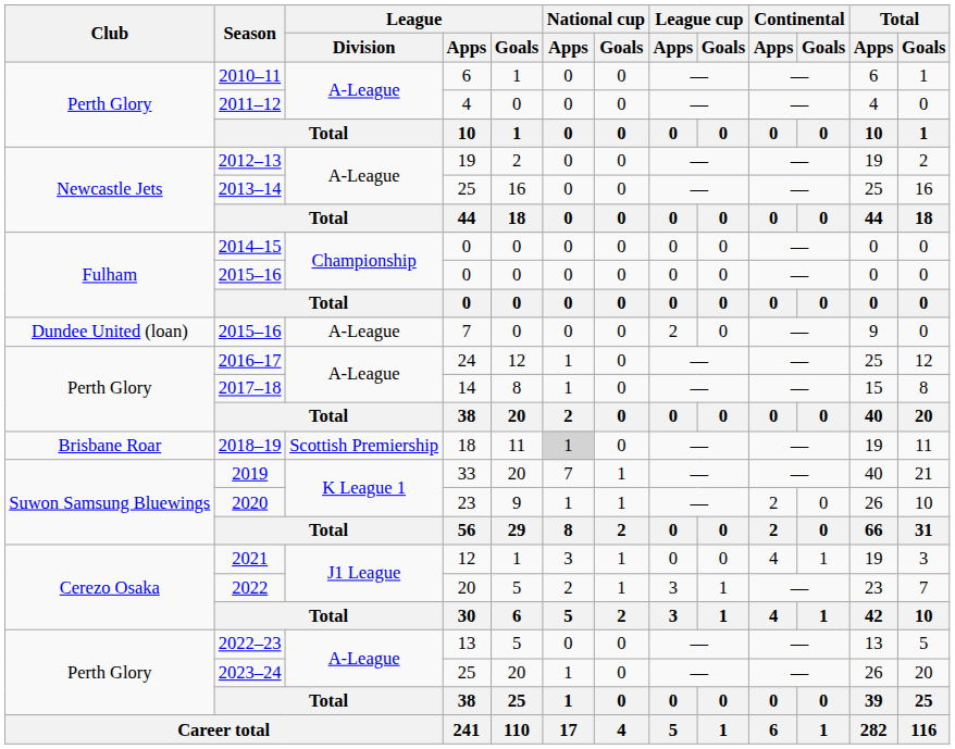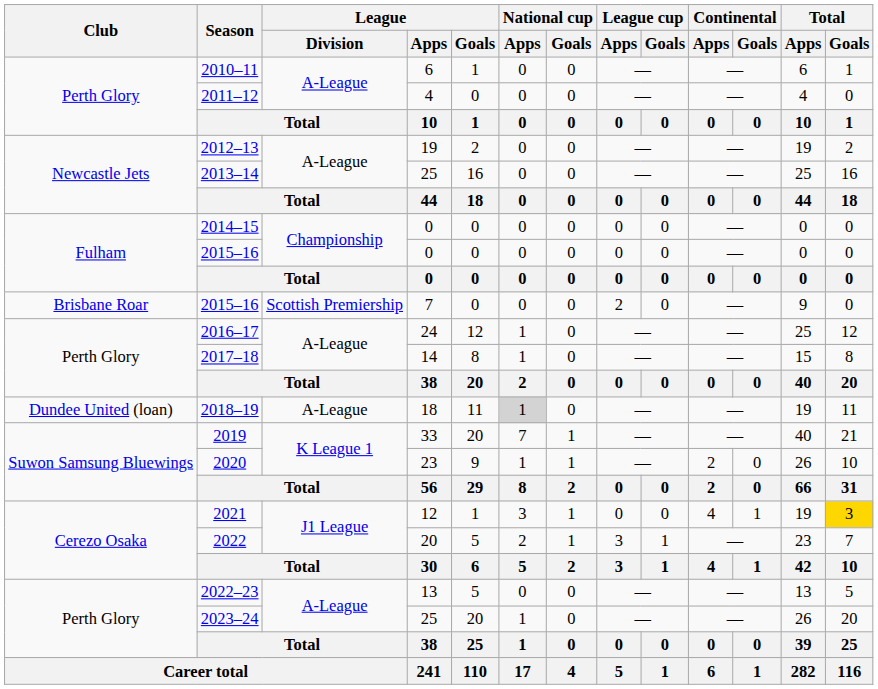 <table class="wikitable" style="text-align:center">
 <tr>
 <th rowspan="2">Club</th>
 <th rowspan="2">Season</th>
 <th colspan="3">League</th>
 <th colspan="2">National cup</th>
 <th colspan="2">League cup</th>
 <th colspan="2">Continental</th>
 <th colspan="2">Total</th>
 </tr>
 <tr>
 <th>Division</th>
 <th>Apps</th>
 <th>Goals</th>
 <th>Apps</th>
 <th>Goals</th>
 <th>Apps</th>
 <th>Goals</th>
 <th>Apps</th>
 <th>Goals</th>
 <th>Apps</th>
 <th>Goals</th>
 </tr>
 <tr>
 <td rowspan="3"><a href='#'>Perth Glory</a></td>
 <td><a href='#'>2010–11</a></td>
 <td rowspan="2"><a href='#'>A-League</a></td>
 <td>6</td>
 <td>1</td>
 <td>0</td>
 <td>0</td>
 <td colspan="2">—</td>
 <td colspan="2">—</td>
 <td>6</td>
 <td>1</td>
 </tr>
 <tr>
 <td><a href='#'>2011–12</a></td>
 <td>4</td>
 <td>0</td>
 <td>0</td>
 <td>0</td>
 <td colspan="2">—</td>
 <td colspan="2">—</td>
 <td>4</td>
 <td>0</td>
 </tr>
 <tr>
 <th colspan="2">Total</th>
 <th>10</th>
 <th>1</th>
 <th>0</th>
 <th>0</th>
 <th>0</th>
 <th>0</th>
 <th>0</th>
 <th>0</th>
 <th>10</th>
 <th>1</th>
 </tr>
 <tr>
 <td rowspan="3"><a href='#'>Newcastle Jets</a></td>
 <td><a href='#'>2012–13</a></td>
 <td rowspan="2">A-League</td>
 <td>19</td>
 <td>2</td>
 <td>0</td>
 <td>0</td>
 <td colspan="2">—</td>
 <td colspan="2">—</td>
 <td>19</td>
 <td>2</td>
 </tr>
 <tr>
 <td><a href='#'>2013–14</a></td>
 <td>25</td>
 <td>16</td>
 <td>0</td>
 <td>0</td>
 <td colspan="2">—</td>
 <td colspan="2">—</td>
 <td>25</td>
 <td>16</td>
 </tr>
 <tr>
 <th colspan="2">Total</th>
 <th>44</th>
 <th>18</th>
 <th>0</th>
 <th>0</th>
 <th>0</th>
 <th>0</th>
 <th>0</th>
 <th>0</th>
 <th>44</th>
 <th>18</th>
 </tr>
 <tr>
 <td rowspan="3"><a href='#'>Fulham</a></td>
 <td><a href='#'>2014–15</a></td>
 <td rowspan="2"><a href='#'>Championship</a></td>
 <td>0</td>
 <td>0</td>
 <td>0</td>
 <td>0</td>
 <td>0</td>
 <td>0</td>
 <td colspan="2">—</td>
 <td>0</td>
 <td>0</td>
 </tr>
 <tr>
 <td><a href='#'>2015–16</a></td>
 <td>0</td>
 <td>0</td>
 <td>0</td>
 <td>0</td>
 <td>0</td>
 <td>0</td>
 <td colspan="2">—</td>
 <td>0</td>
 <td>0</td>
 </tr>
 <tr>
 <th colspan="2">Total</th>
 <th>0</th>
 <th>0</th>
 <th>0</th>
 <th>0</th>
 <th>0</th>
 <th>0</th>
 <th>0</th>
 <th>0</th>
 <th>0</th>
 <th>0</th>
 </tr>
 <tr>
-<td><a href='#'>Dundee United</a> (loan)</td>
+<td><a href='#'>Brisbane Roar</a></td>
 <td><a href='#'>2015–16</a></td>
-<td>A-League</td>
+<td><a href='#'>Scottish Premiership</a></td>
 <td>7</td>
 <td>0</td>
 <td>0</td>
 <td>0</td>
 <td>2</td>
 <td>0</td>
 <td colspan="2">—</td>
 <td>9</td>
 <td>0</td>
 </tr>
 <tr>
 <td rowspan="3">Perth Glory</td>
 <td><a href='#'>2016–17</a></td>
 <td rowspan="2">A-League</td>
 <td>24</td>
 <td>12</td>
 <td>1</td>
 <td>0</td>
 <td colspan="2">—</td>
 <td colspan="2">—</td>
 <td>25</td>
 <td>12</td>
 </tr>
 <tr>
 <td><a href='#'>2017–18</a></td>
 <td>14</td>
 <td>8</td>
 <td>1</td>
 <td>0</td>
 <td colspan="2">—</td>
 <td colspan="2">—</td>
 <td>15</td>
 <td>8</td>
 </tr>
 <tr>
 <th colspan="2">Total</th>
 <th>38</th>
 <th>20</th>
 <th>2</th>
 <th>0</th>
 <th>0</th>
 <th>0</th>
 <th>0</th>
 <th>0</th>
 <th>40</th>
 <th>20</th>
 </tr>
 <tr>
-<td><a href='#'>Brisbane Roar</a></td>
+<td><a href='#'>Dundee United</a> (loan)</td>
 <td><a href='#'>2018–19</a></td>
-<td><a href='#'>Scottish Premiership</a></td>
+<td>A-League</td>
 <td>18</td>
 <td>11</td>
 <td style="background: lightgrey;">1</td>
 <td>0</td>
 <td colspan="2">—</td>
 <td colspan="2">—</td>
 <td>19</td>
 <td>11</td>
 </tr>
 <tr>
 <td rowspan=3><a href='#'>Suwon Samsung Bluewings</a></td>
 <td><a href='#'>2019</a></td>
 <td rowspan=2><a href='#'>K League 1</a></td>
 <td>33</td>
 <td>20</td>
 <td>7</td>
 <td>1</td>
 <td colspan="2">—</td>
 <td colspan="2">—</td>
 <td>40</td>
 <td>21</td>
 </tr>
 <tr>
 <td><a href='#'>2020</a></td>
 <td>23</td>
 <td>9</td>
 <td>1</td>
 <td>1</td>
 <td colspan="2">—</td>
 <td>2</td>
 <td>0</td>
 <td>26</td>
 <td>10</td>
 </tr>
 <tr>
 <th colspan=2>Total</th>
 <th>56</th>
 <th>29</th>
 <th>8</th>
 <th>2</th>
 <th>0</th>
 <th>0</th>
 <th>2</th>
 <th>0</th>
 <th>66</th>
 <th>31</th>
 </tr>
 <tr>
 <td rowspan=3><a href='#'>Cerezo Osaka</a></td>
 <td><a href='#'>2021</a></td>
 <td rowspan=2><a href='#'>J1 League</a></td>
 <td>12</td>
 <td>1</td>
 <td>3</td>
 <td>1</td>
 <td>0</td>
 <td>0</td>
 <td>4</td>
 <td>1</td>
 <td>19</td>
-<td>3</td>
+<td style="background: gold;">3</td>
 </tr>
 <tr>
 <td><a href='#'>2022</a></td>
 <td>20</td>
 <td>5</td>
 <td>2</td>
 <td>1</td>
 <td>3</td>
 <td>1</td>
 <td colspan="2">—</td>
 <td>23</td>
 <td>7</td>
 </tr>
 <tr>
 <th colspan=2>Total</th>
 <th>30</th>
 <th>6</th>
 <th>5</th>
 <th>2</th>
 <th>3</th>
 <th>1</th>
 <th>4</th>
 <th>1</th>
 <th>42</th>
 <th>10</th>
 </tr>
 <tr>
 <td rowspan="3">Perth Glory</td>
 <td><a href='#'>2022–23</a></td>
 <td rowspan="2"><a href='#'>A-League</a></td>
 <td>13</td>
 <td>5</td>
 <td>0</td>
 <td>0</td>
 <td colspan="2">—</td>
 <td colspan="2">—</td>
 <td>13</td>
 <td>5</td>
 </tr>
 <tr>
 <td><a href='#'>2023–24</a></td>
 <td>25</td>
 <td>20</td>
 <td>1</td>
 <td>0</td>
 <td colspan="2">—</td>
 <td colspan="2">—</td>
 <td>26</td>
 <td>20</td>
 </tr>
 <tr>
 <th colspan="2">Total</th>
 <th>38</th>
 <th>25</th>
 <th>1</th>
 <th>0</th>
 <th>0</th>
 <th>0</th>
 <th>0</th>
 <th>0</th>
 <th>39</th>
 <th>25</th>
 </tr>
 <tr>
 <th colspan="3">Career total</th>
 <th>241</th>
 <th>110</th>
 <th>17</th>
 <th>4</th>
 <th>5</th>
 <th>1</th>
 <th>6</th>
 <th>1</th>
 <th>282</th>
 <th>116</th>
 </tr>
 </table>
